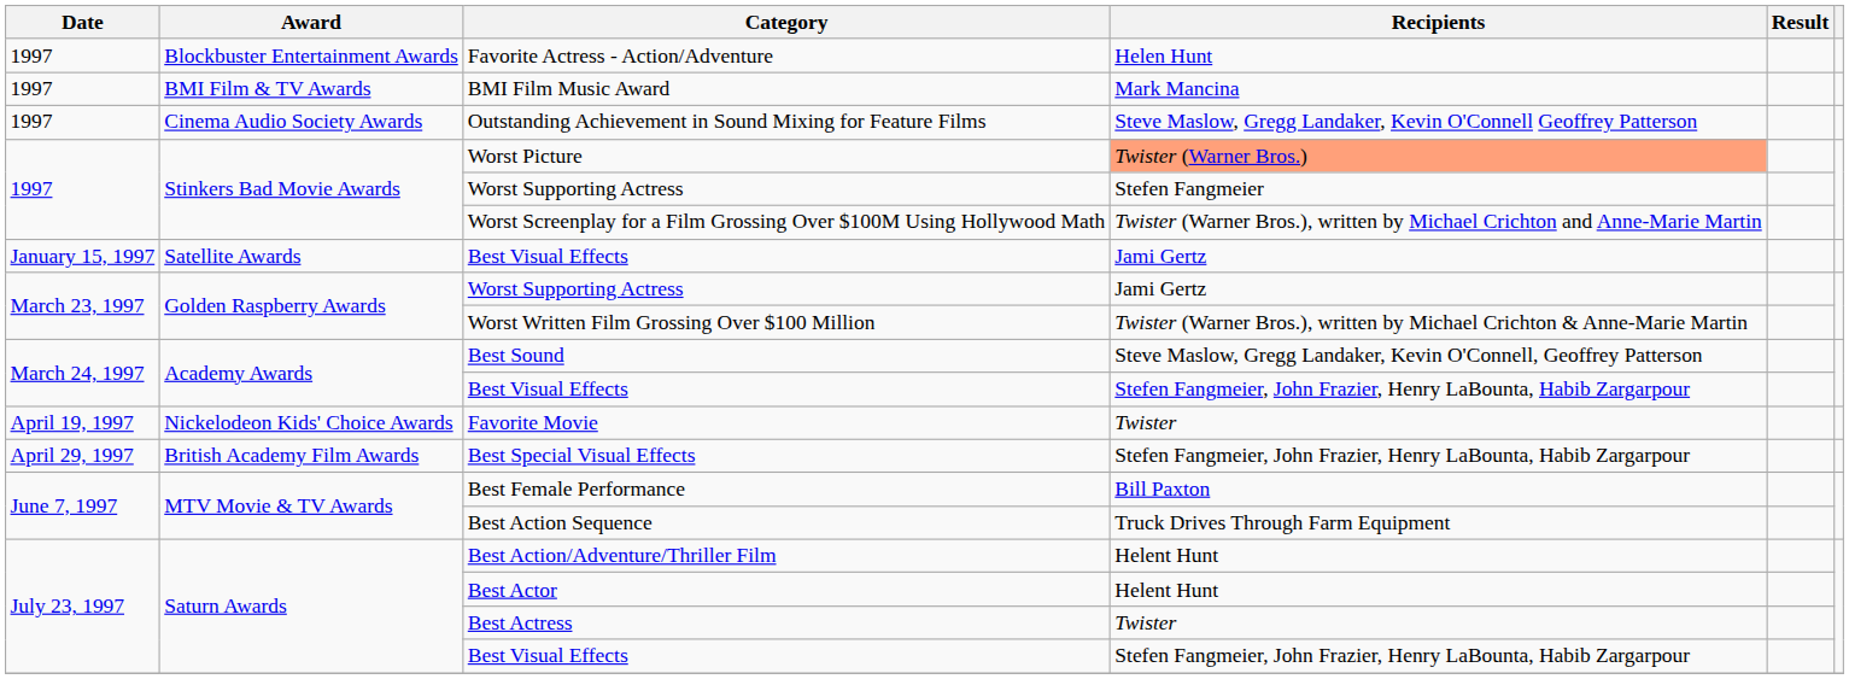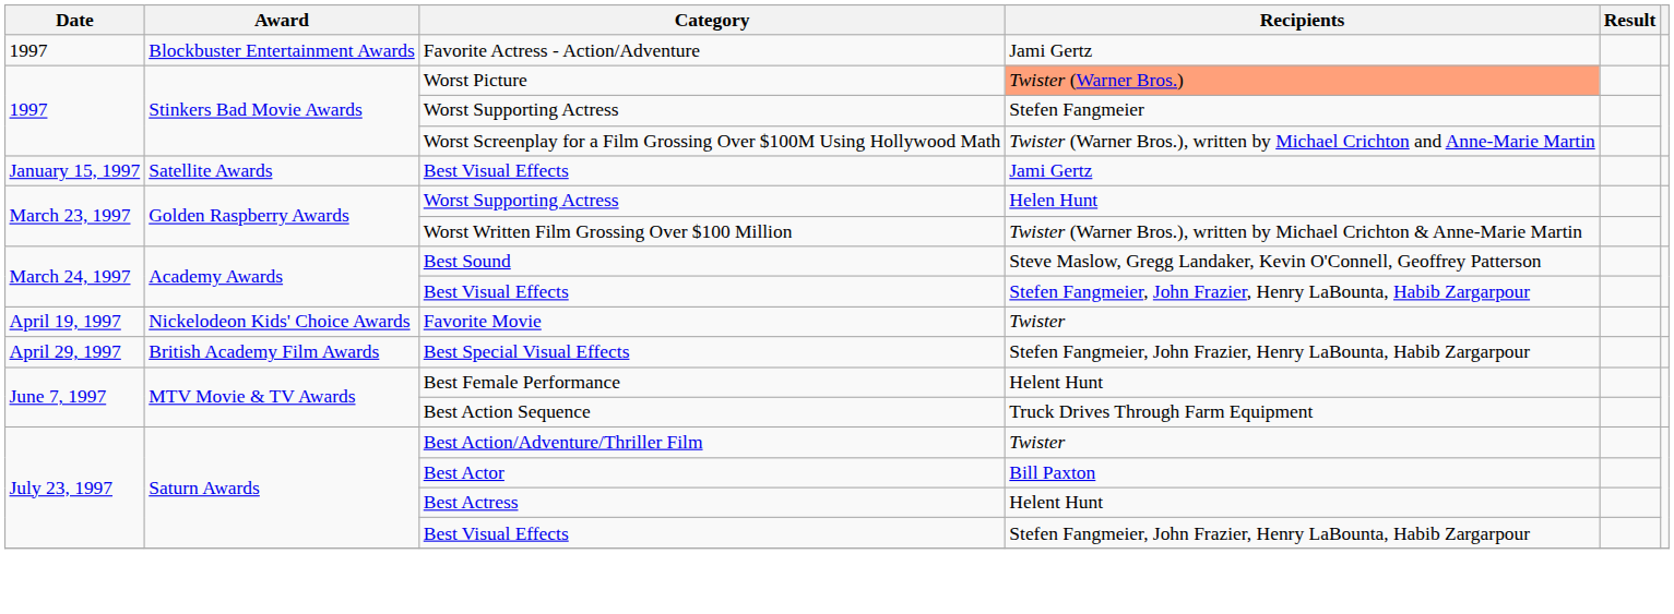 <table class="wikitable">
 <tr>
 <th>Date</th>
 <th>Award</th>
 <th>Category</th>
 <th>Recipients</th>
 <th>Result</th>
 <th></th>
 </tr>
 <tr>
 <td>1997</td>
 <td><a href='#'>Blockbuster Entertainment Awards</a></td>
 <td>Favorite Actress - Action/Adventure</td>
-<td><a href='#'>Helen Hunt</a></td>
-<td></td>
-<td></td>
-</tr>
-<tr>
-<td>1997</td>
-<td><a href='#'>BMI Film & TV Awards</a></td>
-<td>BMI Film Music Award</td>
-<td><a href='#'>Mark Mancina</a></td>
-<td></td>
-<td></td>
-</tr>
-<tr>
-<td>1997</td>
-<td><a href='#'>Cinema Audio Society Awards</a></td>
-<td>Outstanding Achievement in Sound Mixing for Feature Films</td>
-<td><a href='#'>Steve Maslow</a>, <a href='#'>Gregg Landaker</a>, <a href='#'>Kevin O'Connell</a> <a href='#'>Geoffrey Patterson</a></td>
+<td>Jami Gertz</td>
 <td></td>
 <td></td>
 </tr>
 <tr>
 <td rowspan="3"><a href='#'>1997</a></td>
 <td rowspan="3"><a href='#'>Stinkers Bad Movie Awards</a></td>
 <td>Worst Picture</td>
 <td style="background: lightsalmon;"><em>Twister</em> (<a href='#'>Warner Bros.</a>)</td>
 <td></td>
 <td rowspan="3"></td>
 </tr>
 <tr>
 <td>Worst Supporting Actress</td>
 <td>Stefen Fangmeier</td>
 <td></td>
 </tr>
 <tr>
 <td>Worst Screenplay for a Film Grossing Over $100M Using Hollywood Math</td>
 <td><em>Twister</em> (Warner Bros.), written by <a href='#'>Michael Crichton</a> and <a href='#'>Anne-Marie Martin</a></td>
 <td></td>
 </tr>
 <tr>
 <td><a href='#'>January 15, 1997</a></td>
 <td><a href='#'>Satellite Awards</a></td>
 <td><a href='#'>Best Visual Effects</a></td>
 <td><a href='#'>Jami Gertz</a></td>
 <td></td>
 <td></td>
 </tr>
 <tr>
 <td rowspan="2"><a href='#'>March 23, 1997</a></td>
 <td rowspan="2"><a href='#'>Golden Raspberry Awards</a></td>
 <td><a href='#'>Worst Supporting Actress</a></td>
-<td>Jami Gertz</td>
+<td><a href='#'>Helen Hunt</a></td>
 <td></td>
 <td rowspan="2"></td>
 </tr>
 <tr>
 <td>Worst Written Film Grossing Over $100 Million</td>
 <td><em>Twister</em> (Warner Bros.), written by Michael Crichton & Anne-Marie Martin</td>
 <td></td>
 </tr>
 <tr>
 <td rowspan="2"><a href='#'>March 24, 1997</a></td>
 <td rowspan="2"><a href='#'>Academy Awards</a></td>
 <td><a href='#'>Best Sound</a></td>
 <td>Steve Maslow, Gregg Landaker, Kevin O'Connell, Geoffrey Patterson</td>
 <td></td>
 <td rowspan="2"></td>
 </tr>
 <tr>
 <td><a href='#'>Best Visual Effects</a></td>
 <td><a href='#'>Stefen Fangmeier</a>, <a href='#'>John Frazier</a>, Henry LaBounta, <a href='#'>Habib Zargarpour</a></td>
 <td></td>
 </tr>
 <tr>
 <td><a href='#'>April 19, 1997</a></td>
 <td><a href='#'>Nickelodeon Kids' Choice Awards</a></td>
 <td><a href='#'>Favorite Movie</a></td>
 <td><em>Twister</em></td>
 <td></td>
 <td></td>
 </tr>
 <tr>
 <td><a href='#'>April 29, 1997</a></td>
 <td><a href='#'>British Academy Film Awards</a></td>
 <td><a href='#'>Best Special Visual Effects</a></td>
 <td>Stefen Fangmeier, John Frazier, Henry LaBounta, Habib Zargarpour</td>
 <td></td>
 <td></td>
 </tr>
 <tr>
 <td rowspan="2"><a href='#'>June 7, 1997</a></td>
 <td rowspan="2"><a href='#'>MTV Movie & TV Awards</a></td>
 <td>Best Female Performance</td>
-<td><a href='#'>Bill Paxton</a></td>
+<td>Helent Hunt</td>
 <td></td>
 <td rowspan="2"></td>
 </tr>
 <tr>
 <td>Best Action Sequence</td>
 <td>Truck Drives Through Farm Equipment</td>
 <td></td>
 </tr>
 <tr>
 <td rowspan="4"><a href='#'>July 23, 1997</a></td>
 <td rowspan="4"><a href='#'>Saturn Awards</a></td>
 <td><a href='#'>Best Action/Adventure/Thriller Film</a></td>
-<td>Helent Hunt</td>
+<td><em>Twister</em></td>
 <td></td>
 <td rowspan="4"></td>
 </tr>
 <tr>
 <td><a href='#'>Best Actor</a></td>
-<td>Helent Hunt</td>
+<td><a href='#'>Bill Paxton</a></td>
 <td></td>
 </tr>
 <tr>
 <td><a href='#'>Best Actress</a></td>
-<td><em>Twister</em></td>
+<td>Helent Hunt</td>
 <td></td>
 </tr>
 <tr>
 <td><a href='#'>Best Visual Effects</a></td>
 <td>Stefen Fangmeier, John Frazier, Henry LaBounta, Habib Zargarpour</td>
 <td></td>
 </tr>
 <tr>
 </tr>
 </table>
